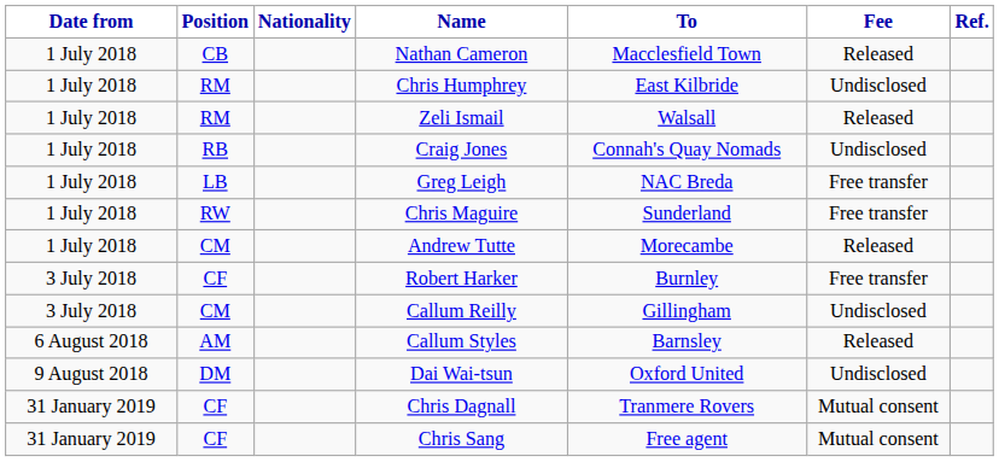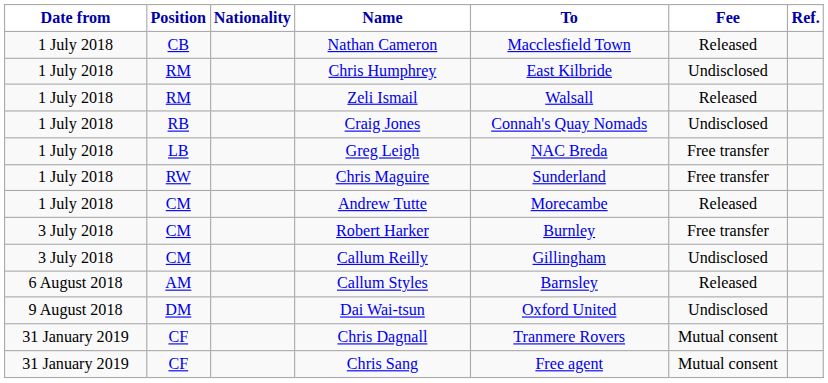 <table class="wikitable"  style="text-align:center; font-size:90%; ">
 <tr>
 <th style="background:#FFFFFF; color:#0000AA; width:120px;">Date from</th>
 <th style="background:#FFFFFF; color:#0000AA; width:50px;">Position</th>
 <th style="background:#FFFFFF; color:#0000AA; width:50px;">Nationality</th>
 <th style="background:#FFFFFF; color:#0000AA; width:150px;">Name</th>
 <th style="background:#FFFFFF; color:#0000AA; width:170px;">To</th>
 <th style="background:#FFFFFF; color:#0000AA; width:100px;">Fee</th>
 <th style="background:#FFFFFF; color:#0000AA; width:25px;">Ref.</th>
 </tr>
 <tr>
 <td>1 July 2018</td>
 <td><a href='#'>CB</a></td>
 <td></td>
 <td><a href='#'>Nathan Cameron</a></td>
 <td><a href='#'>Macclesfield Town</a></td>
 <td>Released</td>
 <td></td>
 </tr>
 <tr>
 <td>1 July 2018</td>
 <td><a href='#'>RM</a></td>
 <td></td>
 <td><a href='#'>Chris Humphrey</a></td>
 <td> <a href='#'>East Kilbride</a></td>
 <td>Undisclosed</td>
 <td></td>
 </tr>
 <tr>
 <td>1 July 2018</td>
 <td><a href='#'>RM</a></td>
 <td></td>
 <td><a href='#'>Zeli Ismail</a></td>
 <td><a href='#'>Walsall</a></td>
 <td>Released</td>
 <td></td>
 </tr>
 <tr>
 <td>1 July 2018</td>
 <td><a href='#'>RB</a></td>
 <td></td>
 <td><a href='#'>Craig Jones</a></td>
 <td> <a href='#'>Connah's Quay Nomads</a></td>
 <td>Undisclosed</td>
 <td></td>
 </tr>
 <tr>
 <td>1 July 2018</td>
 <td><a href='#'>LB</a></td>
 <td></td>
 <td><a href='#'>Greg Leigh</a></td>
 <td> <a href='#'>NAC Breda</a></td>
 <td>Free transfer</td>
 <td></td>
 </tr>
 <tr>
 <td>1 July 2018</td>
 <td><a href='#'>RW</a></td>
 <td></td>
 <td><a href='#'>Chris Maguire</a></td>
 <td><a href='#'>Sunderland</a></td>
 <td>Free transfer</td>
 <td></td>
 </tr>
 <tr>
 <td>1 July 2018</td>
 <td><a href='#'>CM</a></td>
 <td></td>
 <td><a href='#'>Andrew Tutte</a></td>
 <td><a href='#'>Morecambe</a></td>
 <td>Released</td>
 <td></td>
 </tr>
 <tr>
 <td>3 July 2018</td>
-<td><a href='#'>CF</a></td>
+<td><a href='#'>CM</a></td>
 <td></td>
 <td><a href='#'>Robert Harker</a></td>
 <td><a href='#'>Burnley</a></td>
 <td>Free transfer</td>
 <td></td>
 </tr>
 <tr>
 <td>3 July 2018</td>
 <td><a href='#'>CM</a></td>
 <td></td>
 <td><a href='#'>Callum Reilly</a></td>
 <td><a href='#'>Gillingham</a></td>
 <td>Undisclosed</td>
 <td></td>
 </tr>
 <tr>
 <td>6 August 2018</td>
 <td><a href='#'>AM</a></td>
 <td></td>
 <td><a href='#'>Callum Styles</a></td>
 <td><a href='#'>Barnsley</a></td>
 <td>Released</td>
 <td></td>
 </tr>
 <tr>
 <td>9 August 2018</td>
 <td><a href='#'>DM</a></td>
 <td></td>
 <td><a href='#'>Dai Wai-tsun</a></td>
 <td><a href='#'>Oxford United</a></td>
 <td>Undisclosed</td>
 <td></td>
 </tr>
 <tr>
 <td>31 January 2019</td>
 <td><a href='#'>CF</a></td>
 <td></td>
 <td><a href='#'>Chris Dagnall</a></td>
 <td><a href='#'>Tranmere Rovers</a></td>
 <td>Mutual consent</td>
 <td></td>
 </tr>
 <tr>
 <td>31 January 2019</td>
 <td><a href='#'>CF</a></td>
 <td></td>
 <td><a href='#'>Chris Sang</a></td>
 <td><a href='#'>Free agent</a></td>
 <td>Mutual consent</td>
 <td></td>
 </tr>
 </table>
